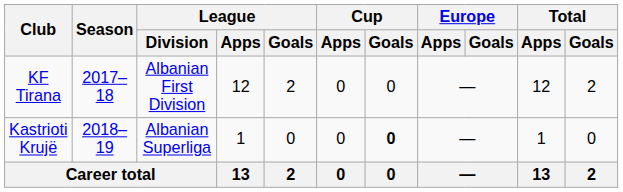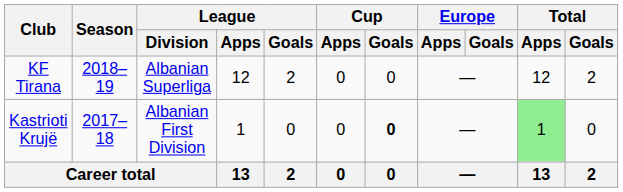 <table class="wikitable" style="text-align:center">
 <tr>
 <th rowspan="2">Club</th>
 <th rowspan="2">Season</th>
 <th colspan="3">League</th>
 <th colspan="2">Cup</th>
 <th colspan="2"><a href='#'>Europe</a></th>
 <th colspan="2">Total</th>
 </tr>
 <tr>
 <th>Division</th>
 <th>Apps</th>
 <th>Goals</th>
 <th>Apps</th>
 <th>Goals</th>
 <th>Apps</th>
 <th>Goals</th>
 <th>Apps</th>
 <th>Goals</th>
 </tr>
 <tr>
 <td rowspan="1"><a href='#'>KF Tirana</a></td>
-<td><a href='#'>2017–18</a></td>
-<td rowspan="1"><a href='#'>Albanian First Division</a></td>
+<td><a href='#'>2018–19</a></td>
+<td rowspan="1"><a href='#'>Albanian Superliga</a></td>
 <td>12</td>
 <td>2</td>
 <td>0</td>
 <td>0</td>
 <td colspan="2">—</td>
 <td>12</td>
 <td>2</td>
 </tr>
 <tr>
 <td rowspan="1"><a href='#'>Kastrioti Krujë</a></td>
-<td><a href='#'>2018–19</a></td>
-<td rowspan="1"><a href='#'>Albanian Superliga</a></td>
+<td><a href='#'>2017–18</a></td>
+<td rowspan="1"><a href='#'>Albanian First Division</a></td>
 <td>1</td>
 <td>0</td>
 <td>0</td>
 <td><strong>0</strong></td>
 <td colspan="2">—</td>
-<td>1</td>
+<td style="background: lightgreen;">1</td>
 <td>0</td>
 </tr>
 <tr>
 <th colspan="3">Career total</th>
 <th>13</th>
 <th>2</th>
 <th>0</th>
 <th>0</th>
 <th colspan="2">—</th>
 <th>13</th>
 <th>2</th>
 </tr>
 </table>
